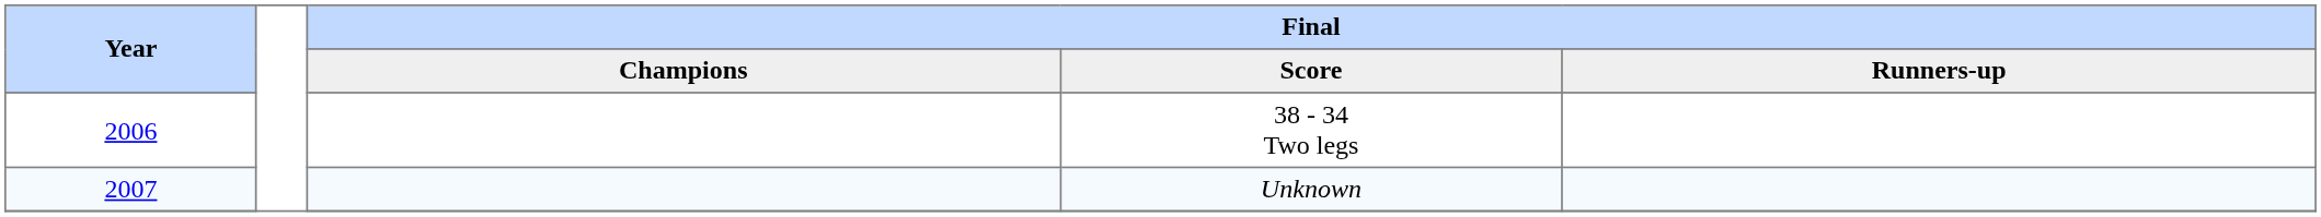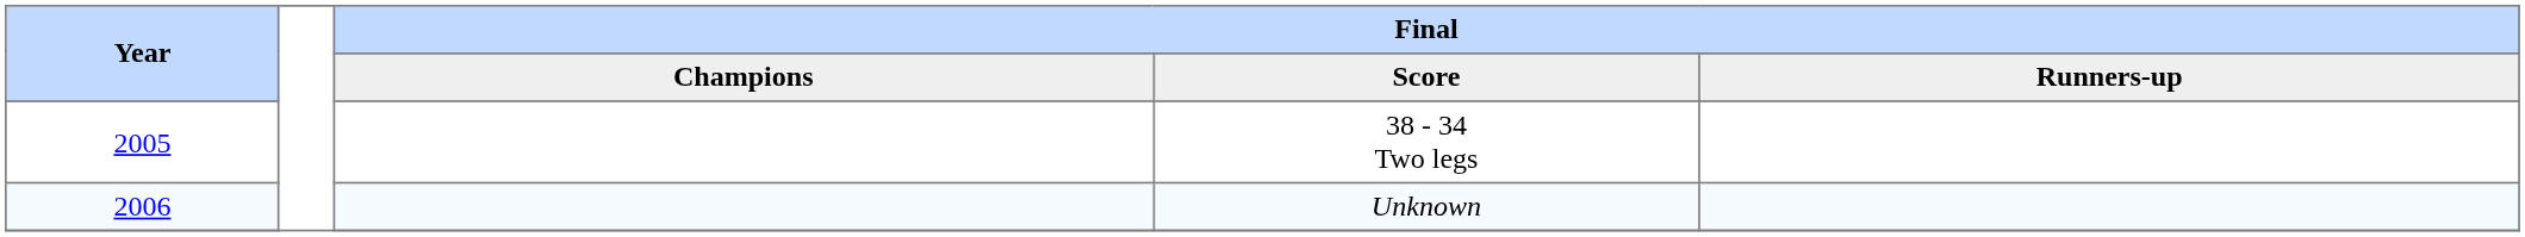 <table border=1 style="border-collapse:collapse; font-size:90%;" cellpadding=3 cellspacing=0 width=100%>
 <tr bgcolor=#C1D8FF>
 <th rowspan=2 width=5%>Year</th>
 <th width=1% rowspan=8 bgcolor=ffffff></th>
 <th colspan=3>Final</th>
 </tr>
 <tr bgcolor=#EFEFEF>
 <th width=15%>Champions</th>
 <th width=10%>Score</th>
 <th width=15%>Runners-up</th>
 </tr>
 <tr align=center>
-<td><a href='#'>2006</a></td>
+<td><a href='#'>2005</a></td>
 <td><strong></strong></td>
 <td>38 - 34<br>Two legs</td>
 <td></td>
 </tr>
 <tr align=center bgcolor=#F5FAFF>
-<td><a href='#'>2007</a></td>
+<td><a href='#'>2006</a></td>
 <td><strong></strong></td>
 <td><em>Unknown</em></td>
 <td></td>
 </tr>
 <tr align=center>
 </tr>
 </table>
